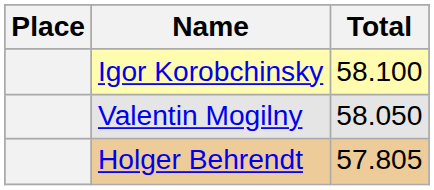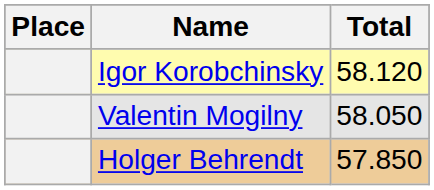 <table class="wikitable sortable">
 <tr>
 <th>Place</th>
 <th>Name</th>
 <th>Total</th>
 </tr>
 <tr align="left" valign="top" bgcolor=fffcaf>
 <th></th>
 <td align="left"> <a href='#'>Igor Korobchinsky</a></td>
-<td align="left">58.100</td>
+<td align="left">58.120</td>
 </tr>
 <tr align="left" valign="top" bgcolor=e5e5e5>
 <th></th>
 <td align="left"> <a href='#'>Valentin Mogilny</a></td>
 <td align="left">58.050</td>
 </tr>
 <tr align="left" valign="top" bgcolor=eecc99>
 <th></th>
 <td align="left"> <a href='#'>Holger Behrendt</a></td>
-<td align="left">57.805</td>
+<td align="left">57.850</td>
 </tr>
 </table>
